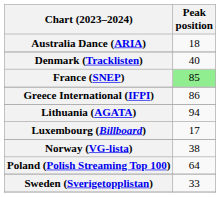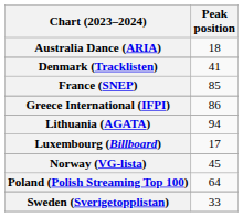 <table class="wikitable sortable plainrowheaders" style="text-align:center">
 <tr>
 <th scope="col">Chart (2023–2024)</th>
 <th scope="col">Peak<br>position</th>
 </tr>
 <tr>
 <th scope="row">Australia Dance (<a href='#'>ARIA</a>)</th>
 <td>18</td>
 </tr>
 <tr>
 </tr>
 <tr>
 </tr>
 <tr>
 </tr>
 <tr>
 </tr>
 <tr>
 </tr>
 <tr>
 <th scope="row">Denmark (<a href='#'>Tracklisten</a>)</th>
-<td>40</td>
+<td>41</td>
 </tr>
 <tr>
 <th scope="row">France (<a href='#'>SNEP</a>)</th>
-<td style="background: lightgreen;">85</td>
+<td>85</td>
 </tr>
 <tr>
 </tr>
 <tr>
 </tr>
 <tr>
 <th scope="row">Greece International (<a href='#'>IFPI</a>)</th>
 <td>86</td>
 </tr>
 <tr>
 </tr>
 <tr>
 <th scope="row">Lithuania (<a href='#'>AGATA</a>)</th>
 <td>94</td>
 </tr>
 <tr>
 <th scope="row">Luxembourg (<em><a href='#'>Billboard</a></em>)</th>
 <td>17</td>
 </tr>
 <tr>
 </tr>
 <tr>
 </tr>
 <tr>
 <th scope="row">Norway (<a href='#'>VG-lista</a>)</th>
-<td>38</td>
+<td>45</td>
 </tr>
 <tr>
 <th scope="row">Poland (<a href='#'>Polish Streaming Top 100</a>)</th>
 <td>64</td>
 </tr>
 <tr>
 </tr>
 <tr>
 </tr>
 <tr>
 <th scope="row">Sweden (<a href='#'>Sverigetopplistan</a>)</th>
 <td>33</td>
 </tr>
 <tr>
 </tr>
 <tr>
 </tr>
 <tr>
 </tr>
 <tr>
 </tr>
 </table>
